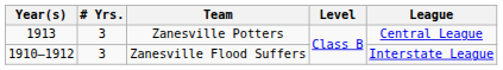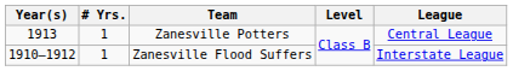 <table class="wikitable" style="text-align:center; font-size: 95%;">
 <tr>
 <th>Year(s)</th>
 <th># Yrs.</th>
 <th>Team</th>
 <th>Level</th>
 <th>League</th>
 </tr>
 <tr>
 <td>1913</td>
-<td>3</td>
+<td>1</td>
 <td>Zanesville Potters</td>
 <td rowspan=2><a href='#'>Class B</a></td>
 <td><a href='#'>Central League</a></td>
 </tr>
 <tr>
 <td>1910–1912</td>
-<td>3</td>
+<td>1</td>
 <td>Zanesville Flood Suffers</td>
 <td><a href='#'>Interstate League</a></td>
 </tr>
 </table>
